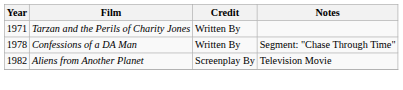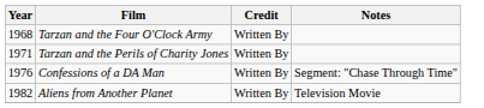 <table class="wikitable">
 <tr>
 <th>Year</th>
 <th>Film</th>
 <th>Credit</th>
 <th>Notes</th>
 </tr>
 <tr>
+<td>1968</td>
+<td><em>Tarzan and the Four O'Clock Army</em></td>
+<td>Written By</td>
+<td></td>
+</tr>
+<tr>
 <td>1971</td>
 <td><em>Tarzan and the Perils of Charity Jones</em></td>
 <td>Written By</td>
 <td></td>
 </tr>
 <tr>
-<td>1978</td>
+<td>1976</td>
 <td><em>Confessions of a DA Man</em></td>
 <td>Written By</td>
 <td>Segment: "Chase Through Time"</td>
 </tr>
 <tr>
 <td>1982</td>
 <td><em>Aliens from Another Planet</em></td>
-<td>Screenplay By</td>
+<td>Written By</td>
 <td>Television Movie</td>
 </tr>
 <tr>
 </tr>
 </table>
